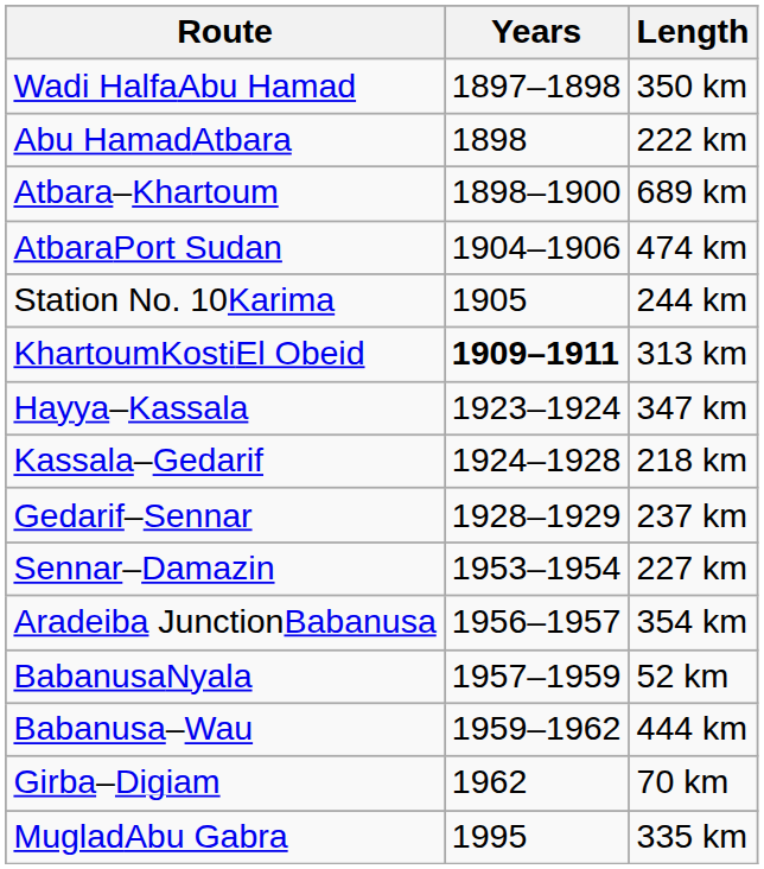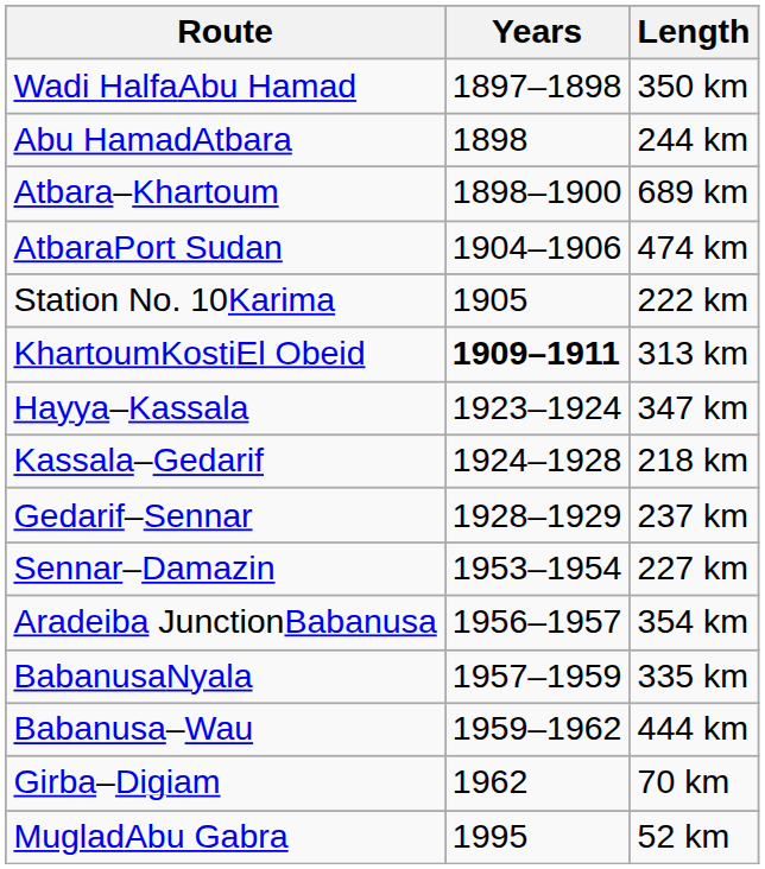 <table class="wikitable sortable" border="1">
 <tr>
 <th scope="col">Route</th>
 <th scope="col"  class="numeric">Years</th>
 <th scope="col" class="numeric">Length</th>
 </tr>
 <tr>
 <td><a href='#'>Wadi Halfa</a><a href='#'>Abu Hamad</a></td>
 <td>1897–1898</td>
 <td>350 km</td>
 </tr>
 <tr>
 <td><a href='#'>Abu Hamad</a><a href='#'>Atbara</a></td>
 <td>1898</td>
-<td>222 km</td>
+<td>244 km</td>
 </tr>
 <tr>
 <td><a href='#'>Atbara</a>–<a href='#'>Khartoum</a></td>
 <td>1898–1900</td>
 <td>689 km</td>
 </tr>
 <tr>
 <td><a href='#'>Atbara</a><a href='#'>Port Sudan</a></td>
 <td>1904–1906</td>
 <td>474 km</td>
 </tr>
 <tr>
 <td>Station No. 10<a href='#'>Karima</a></td>
 <td>1905</td>
-<td>244 km</td>
+<td>222 km</td>
 </tr>
 <tr>
 <td><a href='#'>Khartoum</a><a href='#'>Kosti</a><a href='#'>El Obeid</a></td>
 <td><strong>1909–1911</strong></td>
 <td>313 km</td>
 </tr>
 <tr>
 <td><a href='#'>Hayya</a>–<a href='#'>Kassala</a></td>
 <td>1923–1924</td>
 <td>347 km</td>
 </tr>
 <tr>
 <td><a href='#'>Kassala</a>–<a href='#'>Gedarif</a></td>
 <td>1924–1928</td>
 <td>218 km</td>
 </tr>
 <tr>
 <td><a href='#'>Gedarif</a>–<a href='#'>Sennar</a></td>
 <td>1928–1929</td>
 <td>237 km</td>
 </tr>
 <tr>
 <td><a href='#'>Sennar</a>–<a href='#'>Damazin</a></td>
 <td>1953–1954</td>
 <td>227 km</td>
 </tr>
 <tr>
 <td><a href='#'>Aradeiba</a> Junction<a href='#'>Babanusa</a></td>
 <td>1956–1957</td>
 <td>354 km</td>
 </tr>
 <tr>
 <td><a href='#'>Babanusa</a><a href='#'>Nyala</a></td>
 <td>1957–1959</td>
-<td>52 km</td>
+<td>335 km</td>
 </tr>
 <tr>
 <td><a href='#'>Babanusa</a>–<a href='#'>Wau</a></td>
 <td>1959–1962</td>
 <td>444 km</td>
 </tr>
 <tr>
 <td><a href='#'>Girba</a>–<a href='#'>Digiam</a></td>
 <td>1962</td>
 <td>70 km</td>
 </tr>
 <tr>
 <td><a href='#'>Muglad</a><a href='#'>Abu Gabra</a></td>
 <td>1995</td>
-<td>335 km</td>
+<td>52 km</td>
 </tr>
 </table>
